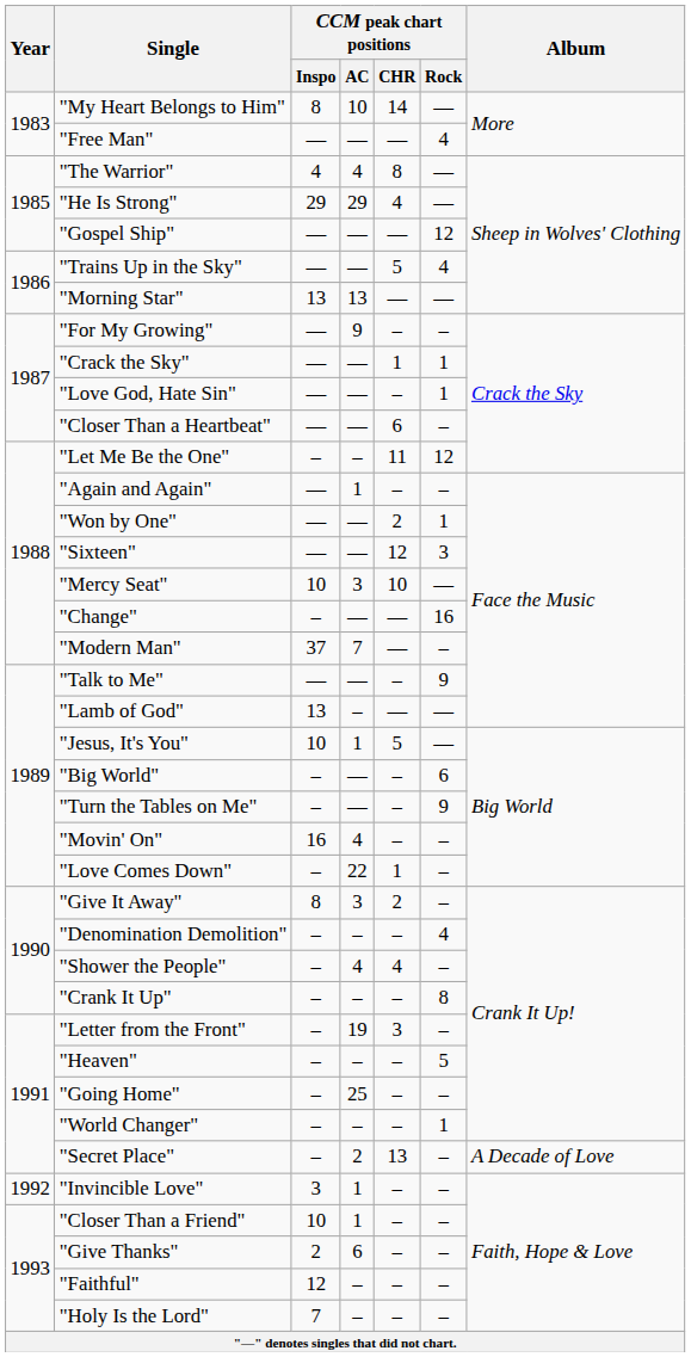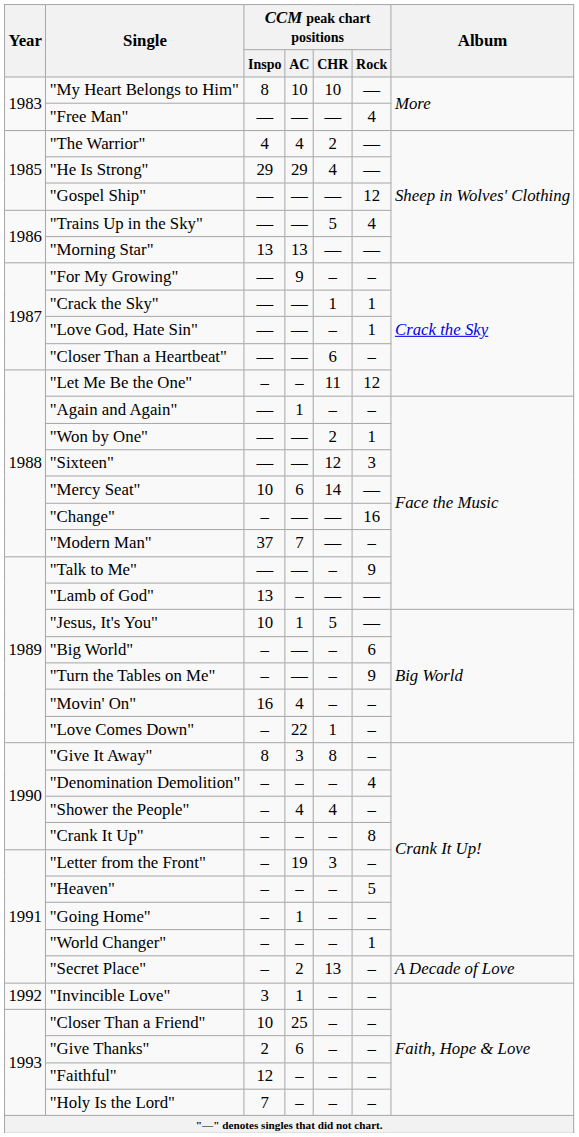 <table class="wikitable">
 <tr>
 <th rowspan="2">Year</th>
 <th rowspan="2">Single</th>
 <th colspan="4"><em>CCM</em> <small>peak chart positions</small></th>
 <th rowspan="2">Album</th>
 </tr>
 <tr>
 <th style="width:1em"><small>Inspo</small></th>
 <th style="width:1em"><small>AC</small></th>
 <th style="width:1em"><small>CHR</small></th>
 <th style="width:1em"><small>Rock</small></th>
 </tr>
 <tr>
 <td rowspan="2">1983</td>
 <td>"My Heart Belongs to Him"</td>
 <td align="center">8</td>
 <td align="center">10</td>
-<td align="center">14</td>
+<td align="center">10</td>
 <td align="center">—</td>
 <td rowspan="2"><em>More</em></td>
 </tr>
 <tr>
 <td>"Free Man"</td>
 <td align="center">—</td>
 <td align="center">—</td>
 <td align="center">—</td>
 <td align="center">4</td>
 </tr>
 <tr>
 <td rowspan="3">1985</td>
 <td>"The Warrior"</td>
 <td align="center">4</td>
 <td align="center">4</td>
-<td align="center">8</td>
+<td align="center">2</td>
 <td align="center">—</td>
 <td rowspan="5"><em>Sheep in Wolves' Clothing</em></td>
 </tr>
 <tr>
 <td>"He Is Strong"</td>
 <td align="center">29</td>
 <td align="center">29</td>
 <td align="center">4</td>
 <td align="center">—</td>
 </tr>
 <tr>
 <td>"Gospel Ship"</td>
 <td align="center">—</td>
 <td align="center">—</td>
 <td align="center">—</td>
 <td align="center">12</td>
 </tr>
 <tr>
 <td rowspan="2">1986</td>
 <td>"Trains Up in the Sky"</td>
 <td align="center">—</td>
 <td align="center">—</td>
 <td align="center">5</td>
 <td align="center">4</td>
 </tr>
 <tr>
 <td>"Morning Star"</td>
 <td align="center">13</td>
 <td align="center">13</td>
 <td align="center">—</td>
 <td align="center">—</td>
 </tr>
 <tr>
 <td rowspan="4">1987</td>
 <td>"For My Growing"</td>
 <td align="center">—</td>
 <td align="center">9</td>
 <td align="center">–</td>
 <td align="center">–</td>
 <td rowspan="5"><em><a href='#'>Crack the Sky</a></em></td>
 </tr>
 <tr>
 <td>"Crack the Sky"</td>
 <td align="center">—</td>
 <td align="center">—</td>
 <td align="center">1</td>
 <td align="center">1</td>
 </tr>
 <tr>
 <td>"Love God, Hate Sin"</td>
 <td align="center">—</td>
 <td align="center">—</td>
 <td align="center">–</td>
 <td align="center">1</td>
 </tr>
 <tr>
 <td>"Closer Than a Heartbeat"</td>
 <td align="center">—</td>
 <td align="center">—</td>
 <td align="center">6</td>
 <td align="center">–</td>
 </tr>
 <tr>
 <td rowspan="7">1988</td>
 <td>"Let Me Be the One"</td>
 <td align="center">–</td>
 <td align="center">–</td>
 <td align="center">11</td>
 <td align="center">12</td>
 </tr>
 <tr>
 <td>"Again and Again"</td>
 <td align="center">—</td>
 <td align="center">1</td>
 <td align="center">–</td>
 <td align="center">–</td>
 <td rowspan="8"><em>Face the Music</em></td>
 </tr>
 <tr>
 <td>"Won by One"</td>
 <td align="center">—</td>
 <td align="center">—</td>
 <td align="center">2</td>
 <td align="center">1</td>
 </tr>
 <tr>
 <td>"Sixteen"</td>
 <td align="center">—</td>
 <td align="center">—</td>
 <td align="center">12</td>
 <td align="center">3</td>
 </tr>
 <tr>
 <td>"Mercy Seat"</td>
 <td align="center">10</td>
-<td align="center">3</td>
-<td align="center">10</td>
+<td align="center">6</td>
+<td align="center">14</td>
 <td align="center">—</td>
 </tr>
 <tr>
 <td>"Change"</td>
 <td align="center">–</td>
 <td align="center">—</td>
 <td align="center">—</td>
 <td align="center">16</td>
 </tr>
 <tr>
 <td>"Modern Man"</td>
 <td align="center">37</td>
 <td align="center">7</td>
 <td align="center">—</td>
 <td align="center">–</td>
 </tr>
 <tr>
 <td rowspan="7">1989</td>
 <td>"Talk to Me"</td>
 <td align="center">—</td>
 <td align="center">—</td>
 <td align="center">–</td>
 <td align="center">9</td>
 </tr>
 <tr>
 <td>"Lamb of God"</td>
 <td align="center">13</td>
 <td align="center">–</td>
 <td align="center">—</td>
 <td align="center">—</td>
 </tr>
 <tr>
 <td>"Jesus, It's You"</td>
 <td align="center">10</td>
 <td align="center">1</td>
 <td align="center">5</td>
 <td align="center">—</td>
 <td rowspan="5"><em>Big World</em></td>
 </tr>
 <tr>
 <td>"Big World"</td>
 <td align="center">–</td>
 <td align="center">—</td>
 <td align="center">–</td>
 <td align="center">6</td>
 </tr>
 <tr>
 <td>"Turn the Tables on Me"</td>
 <td align="center">–</td>
 <td align="center">—</td>
 <td align="center">–</td>
 <td align="center">9</td>
 </tr>
 <tr>
 <td>"Movin' On"</td>
 <td align="center">16</td>
 <td align="center">4</td>
 <td align="center">–</td>
 <td align="center">–</td>
 </tr>
 <tr>
 <td>"Love Comes Down"</td>
 <td align="center">–</td>
 <td align="center">22</td>
 <td align="center">1</td>
 <td align="center">–</td>
 </tr>
 <tr>
 <td rowspan="4">1990</td>
 <td>"Give It Away"</td>
 <td align="center">8</td>
 <td align="center">3</td>
-<td align="center">2</td>
+<td align="center">8</td>
 <td align="center">–</td>
 <td rowspan="8"><em>Crank It Up!</em></td>
 </tr>
 <tr>
 <td>"Denomination Demolition"</td>
 <td align="center">–</td>
 <td align="center">–</td>
 <td align="center">–</td>
 <td align="center">4</td>
 </tr>
 <tr>
 <td>"Shower the People"</td>
 <td align="center">–</td>
 <td align="center">4</td>
 <td align="center">4</td>
 <td align="center">–</td>
 </tr>
 <tr>
 <td>"Crank It Up"</td>
 <td align="center">–</td>
 <td align="center">–</td>
 <td align="center">–</td>
 <td align="center">8</td>
 </tr>
 <tr>
 <td rowspan="5">1991</td>
 <td>"Letter from the Front"</td>
 <td align="center">–</td>
 <td align="center">19</td>
 <td align="center">3</td>
 <td align="center">–</td>
 </tr>
 <tr>
 <td>"Heaven"</td>
 <td align="center">–</td>
 <td align="center">–</td>
 <td align="center">–</td>
 <td align="center">5</td>
 </tr>
 <tr>
 <td>"Going Home"</td>
 <td align="center">–</td>
-<td align="center">25</td>
+<td align="center">1</td>
 <td align="center">–</td>
 <td align="center">–</td>
 </tr>
 <tr>
 <td>"World Changer"</td>
 <td align="center">–</td>
 <td align="center">–</td>
 <td align="center">–</td>
 <td align="center">1</td>
 </tr>
 <tr>
 <td>"Secret Place"</td>
 <td align="center">–</td>
 <td align="center">2</td>
 <td align="center">13</td>
 <td align="center">–</td>
 <td rowspan="1"><em>A Decade of Love</em></td>
 </tr>
 <tr>
 <td rowspan="1">1992</td>
 <td>"Invincible Love"</td>
 <td align="center">3</td>
 <td align="center">1</td>
 <td align="center">–</td>
 <td align="center">–</td>
 <td rowspan="5"><em>Faith, Hope & Love</em></td>
 </tr>
 <tr>
 <td rowspan="4">1993</td>
 <td>"Closer Than a Friend"</td>
 <td align="center">10</td>
-<td align="center">1</td>
+<td align="center">25</td>
 <td align="center">–</td>
 <td align="center">–</td>
 </tr>
 <tr>
 <td>"Give Thanks"</td>
 <td align="center">2</td>
 <td align="center">6</td>
 <td align="center">–</td>
 <td align="center">–</td>
 </tr>
 <tr>
 <td>"Faithful"</td>
 <td align="center">12</td>
 <td align="center">–</td>
 <td align="center">–</td>
 <td align="center">–</td>
 </tr>
 <tr>
 <td>"Holy Is the Lord"</td>
 <td align="center">7</td>
 <td align="center">–</td>
 <td align="center">–</td>
 <td align="center">–</td>
 </tr>
 <tr>
 <th colspan="10" style="font-size: 8pt">"—" denotes singles that did not chart.</th>
 </tr>
 </table>
